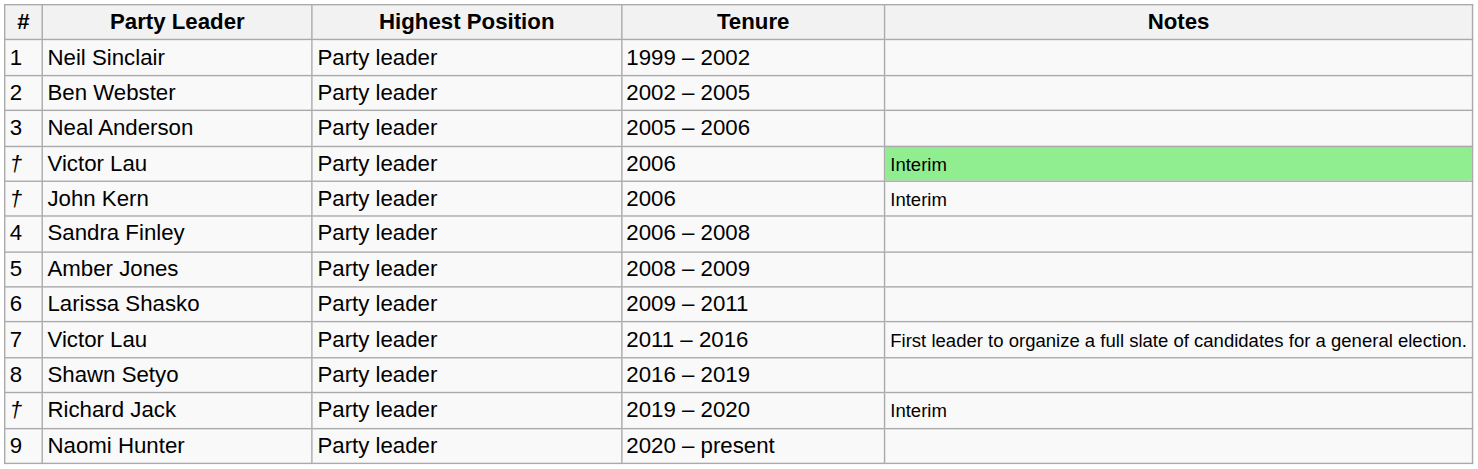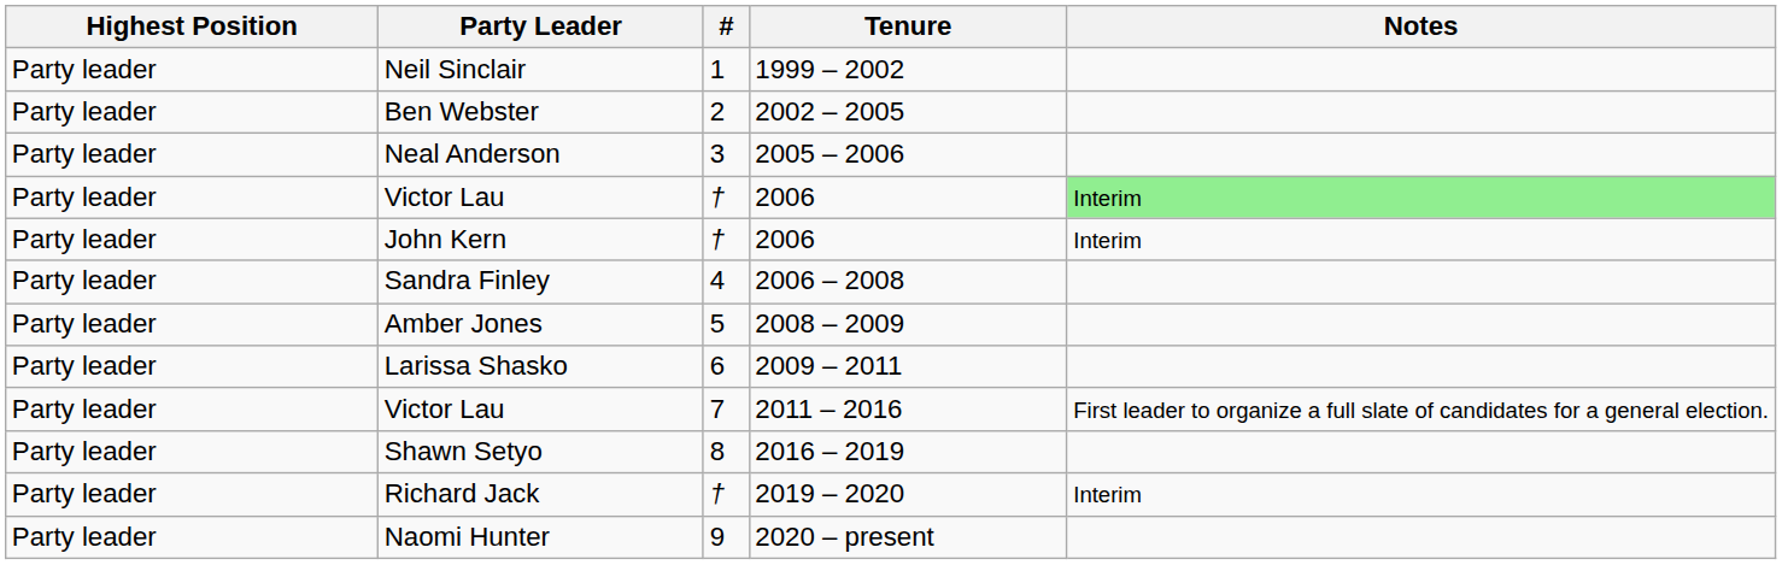 <table class="wikitable">
 <tr>
+<th>Highest Position</th>
+<th>Party Leader</th>
 <th>#</th>
-<th>Party Leader</th>
-<th>Highest Position</th>
 <th>Tenure</th>
 <th style="width: 40%">Notes</th>
 </tr>
 <tr>
+<td>Party leader</td>
+<td>Neil Sinclair</td>
 <td>1</td>
-<td>Neil Sinclair</td>
-<td>Party leader</td>
 <td>1999 – 2002</td>
 <td></td>
 </tr>
 <tr>
+<td>Party leader</td>
+<td>Ben Webster</td>
 <td>2</td>
-<td>Ben Webster</td>
-<td>Party leader</td>
 <td>2002 – 2005</td>
 <td></td>
 </tr>
 <tr>
+<td>Party leader</td>
+<td>Neal Anderson</td>
 <td>3</td>
-<td>Neal Anderson</td>
-<td>Party leader</td>
 <td>2005 – 2006</td>
 <td></td>
 </tr>
 <tr>
+<td>Party leader</td>
+<td>Victor Lau</td>
 <td><em>†</em></td>
-<td>Victor Lau</td>
-<td>Party leader</td>
 <td>2006</td>
 <td style="background: lightgreen;"><small>Interim</small></td>
 </tr>
 <tr>
+<td>Party leader</td>
+<td>John Kern</td>
 <td><em>†</em></td>
-<td>John Kern</td>
-<td>Party leader</td>
 <td>2006</td>
 <td><small>Interim</small></td>
 </tr>
 <tr>
+<td>Party leader</td>
+<td>Sandra Finley</td>
 <td>4</td>
-<td>Sandra Finley</td>
-<td>Party leader</td>
 <td>2006 – 2008</td>
 <td></td>
 </tr>
 <tr>
+<td>Party leader</td>
+<td>Amber Jones</td>
 <td>5</td>
-<td>Amber Jones</td>
-<td>Party leader</td>
 <td>2008 – 2009</td>
 <td></td>
 </tr>
 <tr>
+<td>Party leader</td>
+<td>Larissa Shasko</td>
 <td>6</td>
-<td>Larissa Shasko</td>
-<td>Party leader</td>
 <td>2009 – 2011</td>
 <td></td>
 </tr>
 <tr>
+<td>Party leader</td>
+<td>Victor Lau</td>
 <td>7</td>
-<td>Victor Lau</td>
-<td>Party leader</td>
 <td>2011 – 2016</td>
 <td><small>First leader to organize a full slate of candidates for a general election.</small></td>
 </tr>
 <tr>
+<td>Party leader</td>
+<td>Shawn Setyo</td>
 <td>8</td>
-<td>Shawn Setyo</td>
-<td>Party leader</td>
 <td>2016 – 2019</td>
 <td></td>
 </tr>
 <tr>
+<td>Party leader</td>
+<td>Richard Jack</td>
 <td><em>†</em></td>
-<td>Richard Jack</td>
-<td>Party leader</td>
 <td>2019 – 2020</td>
 <td><small>Interim</small></td>
 </tr>
 <tr>
+<td>Party leader</td>
+<td>Naomi Hunter</td>
 <td>9</td>
-<td>Naomi Hunter</td>
-<td>Party leader</td>
 <td>2020 – present</td>
 <td></td>
 </tr>
 </table>
